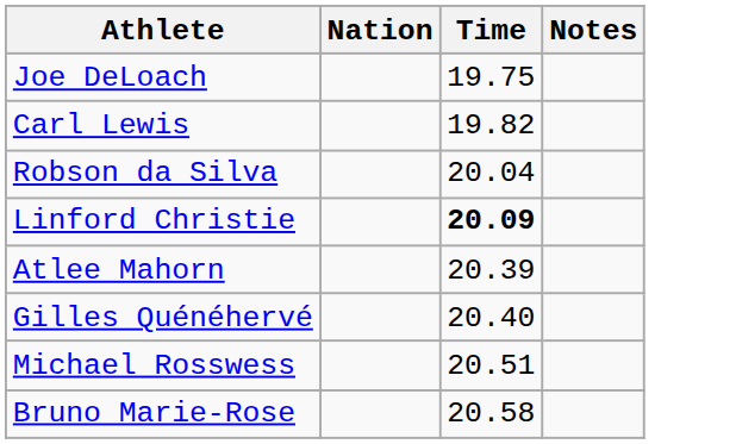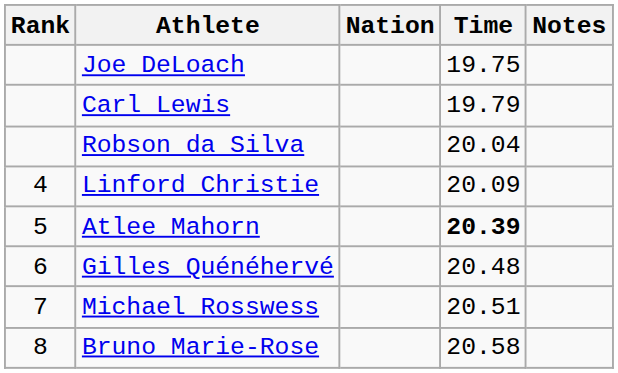 <table class="wikitable sortable" style="text-align:center">
 <tr>
+<th>Rank</th>
 <th>Athlete</th>
 <th>Nation</th>
 <th>Time</th>
 <th>Notes</th>
 </tr>
 <tr>
+<td></td>
 <td align=left><a href='#'>Joe DeLoach</a></td>
 <td align=left></td>
 <td>19.75</td>
 <td></td>
 </tr>
 <tr>
+<td></td>
 <td align=left><a href='#'>Carl Lewis</a></td>
 <td align=left></td>
-<td>19.82</td>
+<td>19.79</td>
 <td></td>
 </tr>
 <tr>
+<td></td>
 <td align=left><a href='#'>Robson da Silva</a></td>
 <td align=left></td>
 <td>20.04</td>
 <td></td>
 </tr>
 <tr>
+<td>4</td>
 <td align=left><a href='#'>Linford Christie</a></td>
 <td align=left></td>
-<td><strong>20.09</strong></td>
+<td>20.09</td>
 <td><strong></strong></td>
 </tr>
 <tr>
+<td>5</td>
 <td align=left><a href='#'>Atlee Mahorn</a></td>
 <td align=left></td>
-<td>20.39</td>
+<td><strong>20.39</strong></td>
 <td></td>
 </tr>
 <tr>
+<td>6</td>
 <td align=left><a href='#'>Gilles Quénéhervé</a></td>
 <td align=left></td>
-<td>20.40</td>
+<td>20.48</td>
 <td></td>
 </tr>
 <tr>
+<td>7</td>
 <td align=left><a href='#'>Michael Rosswess</a></td>
 <td align=left></td>
 <td>20.51</td>
 <td></td>
 </tr>
 <tr>
+<td>8</td>
 <td align=left><a href='#'>Bruno Marie-Rose</a></td>
 <td align=left></td>
 <td>20.58</td>
 <td></td>
 </tr>
 </table>
